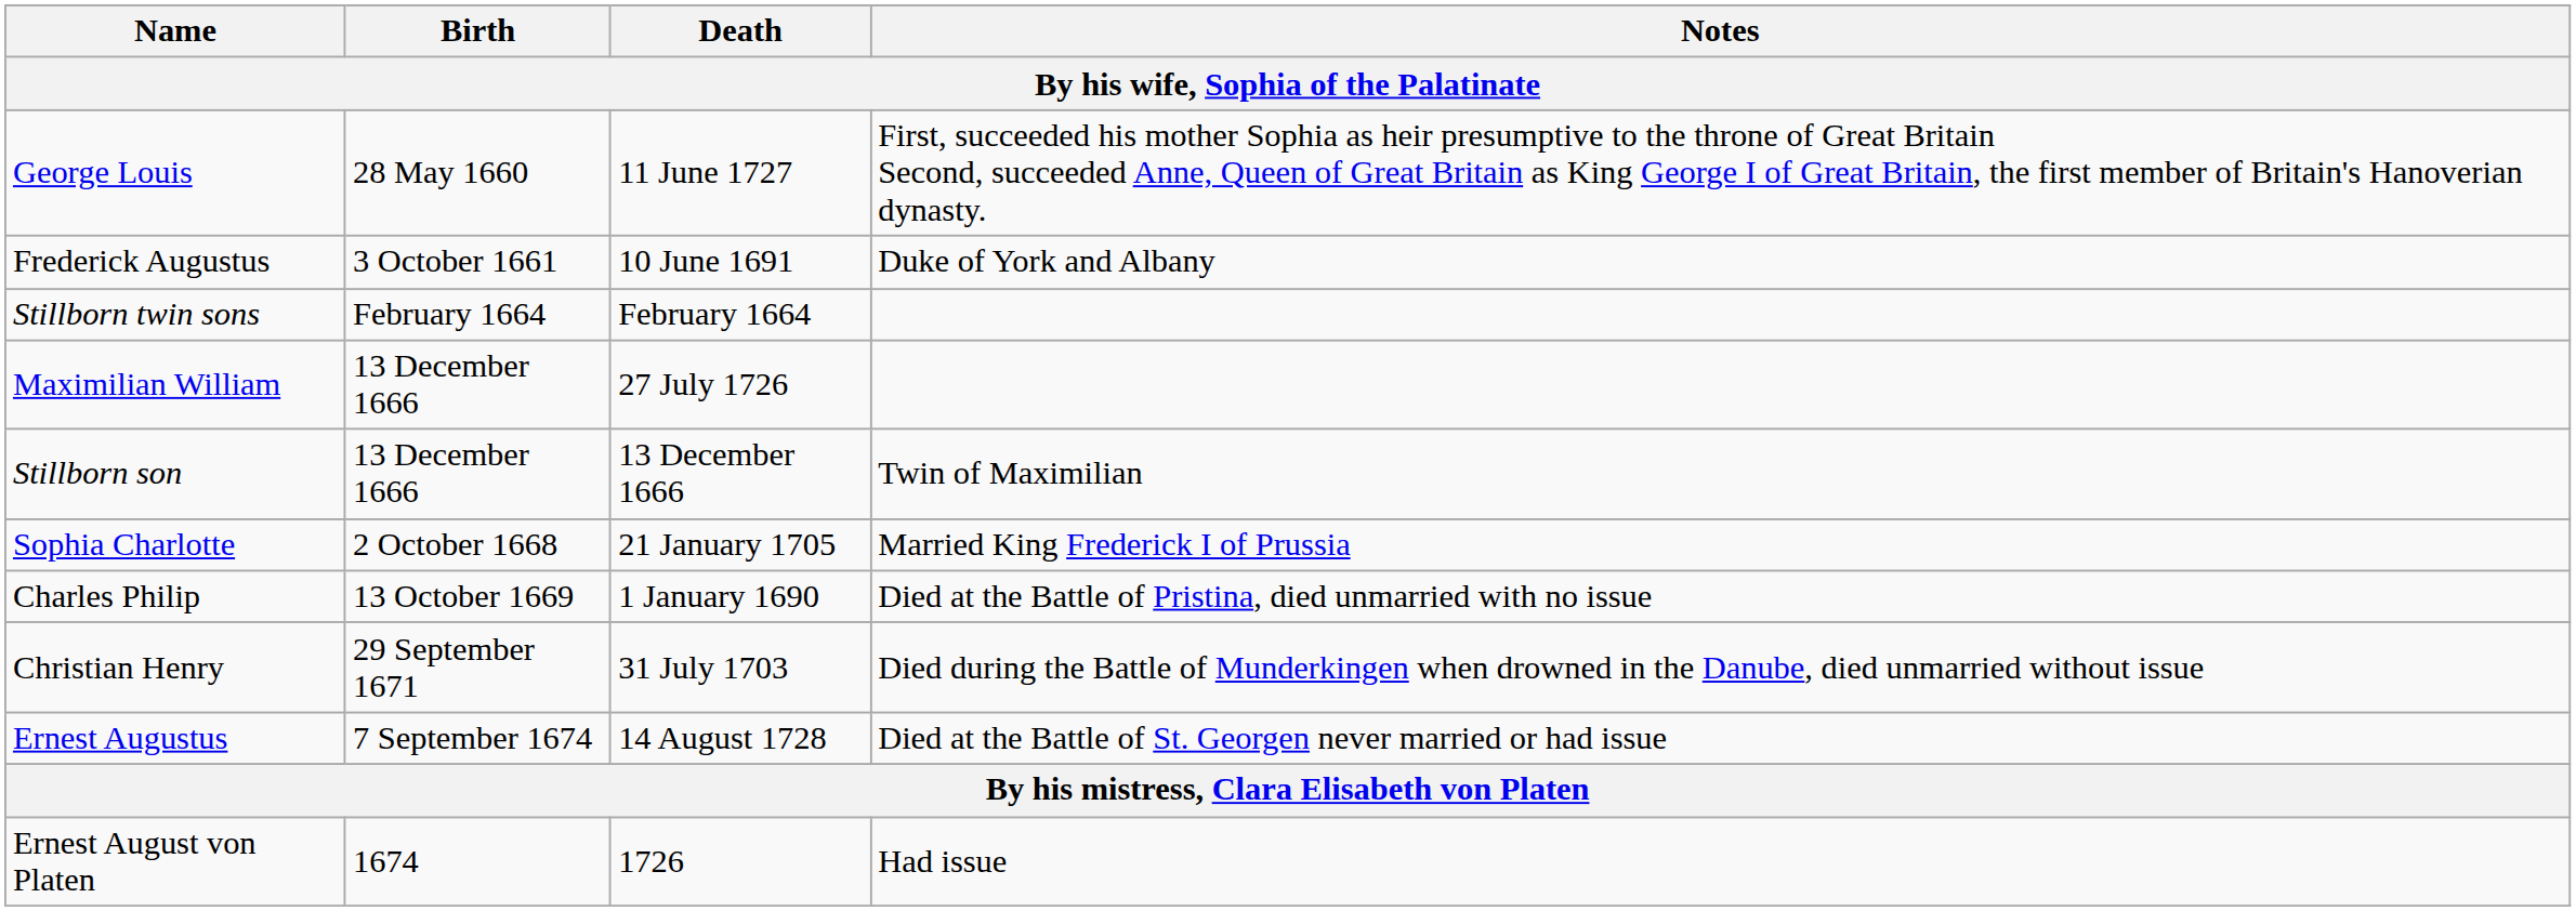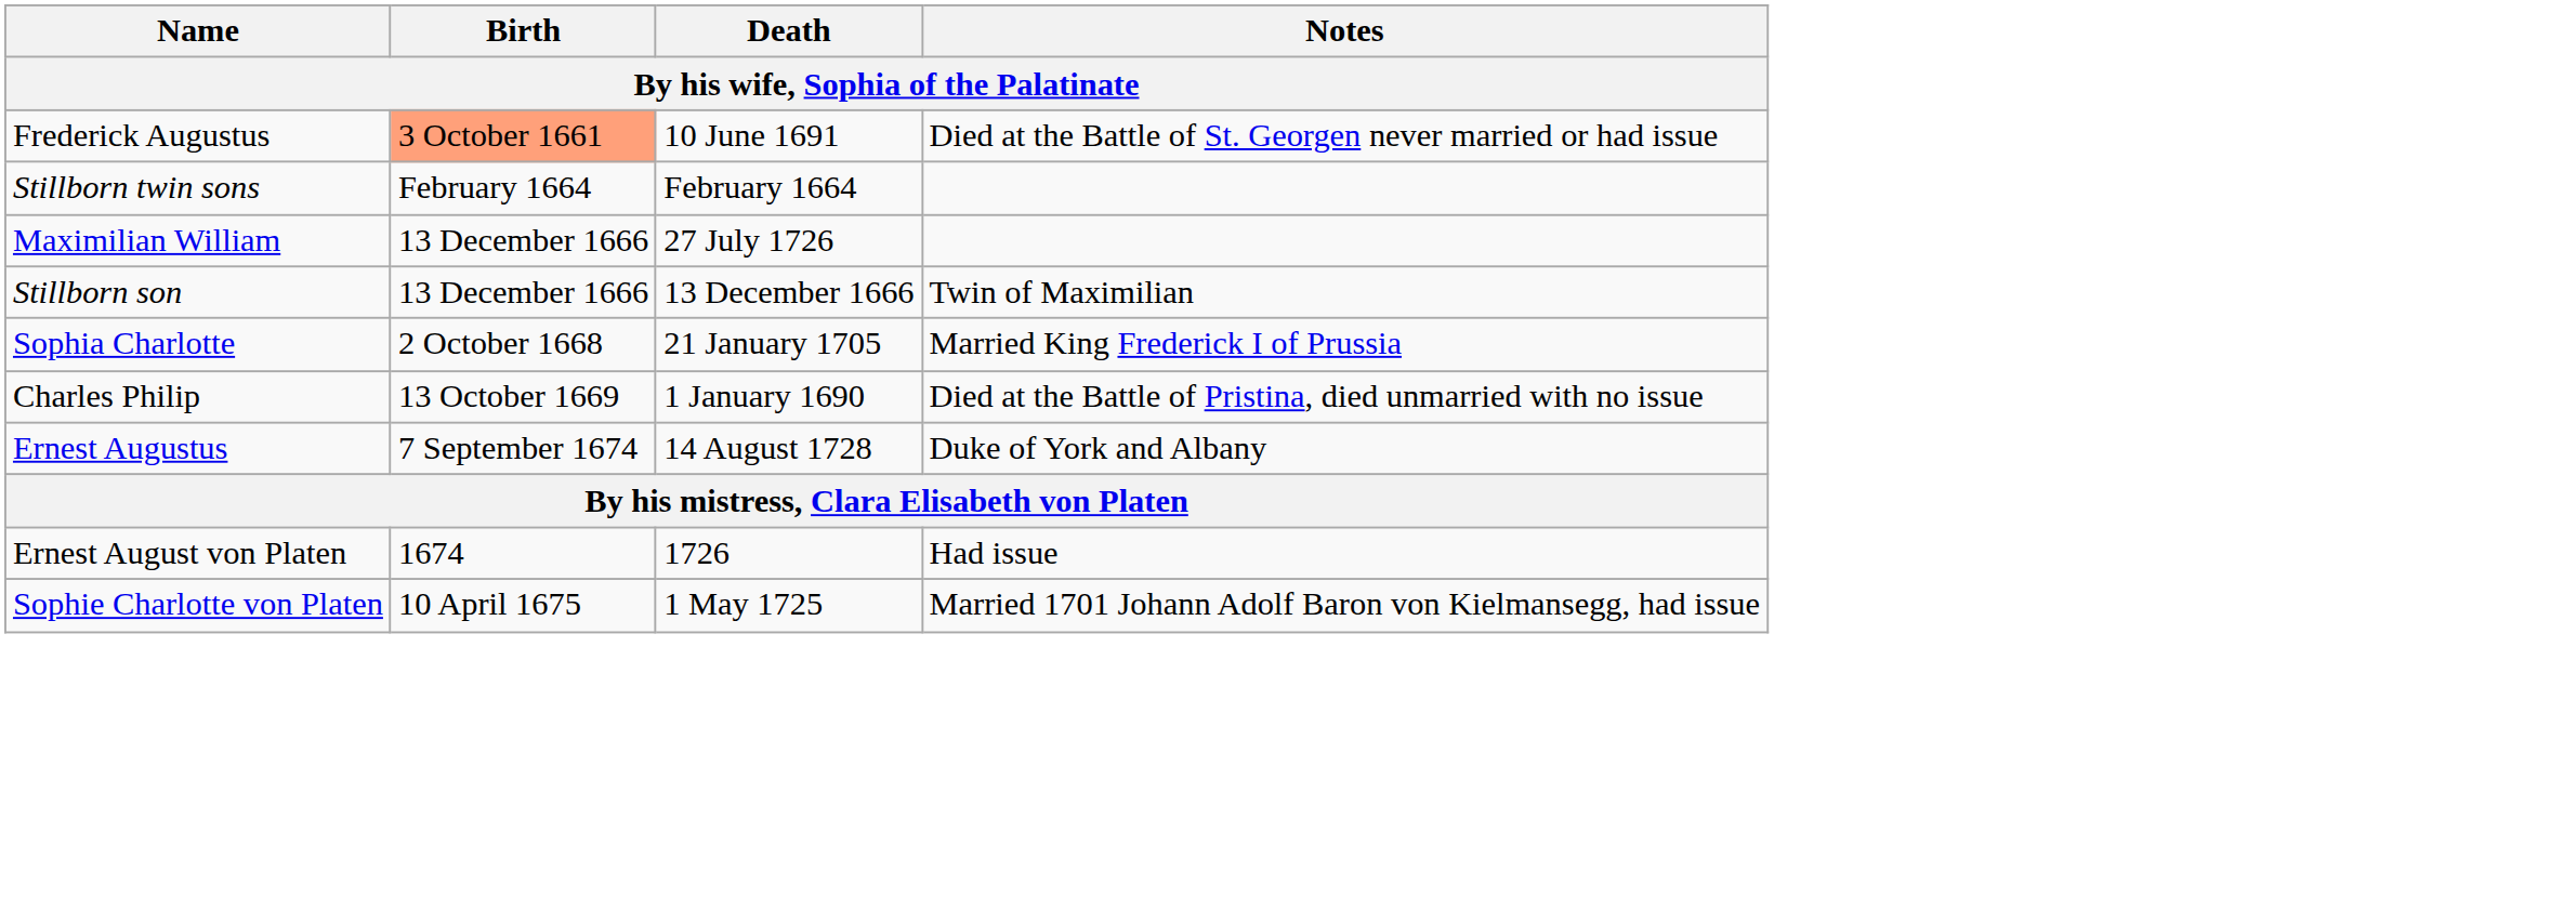 <table class="wikitable">
 <tr>
 <th>Name</th>
 <th>Birth</th>
 <th>Death</th>
 <th>Notes</th>
 </tr>
 <tr>
 <th colspan="4">By his wife, <a href='#'>Sophia of the Palatinate</a></th>
 </tr>
 <tr>
-<td><a href='#'>George Louis</a></td>
-<td>28 May 1660</td>
-<td>11 June 1727</td>
-<td>First, succeeded his mother Sophia as heir presumptive to the throne of Great Britain<br>Second, succeeded <a href='#'>Anne, Queen of Great Britain</a> as King <a href='#'>George I of Great Britain</a>, the first member of Britain's Hanoverian dynasty.</td>
-</tr>
-<tr>
 <td>Frederick Augustus</td>
-<td>3 October 1661</td>
+<td style="background: lightsalmon;">3 October 1661</td>
 <td>10 June 1691</td>
-<td>Duke of York and Albany</td>
+<td>Died at the Battle of <a href='#'>St. Georgen</a> never married or had issue</td>
 </tr>
 <tr>
 <td><em>Stillborn twin sons</em></td>
 <td>February 1664</td>
 <td>February 1664</td>
 <td></td>
 </tr>
 <tr>
 <td><a href='#'>Maximilian William</a></td>
 <td>13 December 1666</td>
 <td>27 July 1726</td>
 <td></td>
 </tr>
 <tr>
 <td><em>Stillborn son</em></td>
 <td>13 December 1666</td>
 <td>13 December 1666</td>
 <td>Twin of Maximilian</td>
 </tr>
 <tr>
 <td><a href='#'>Sophia Charlotte</a></td>
 <td>2 October 1668</td>
 <td>21 January 1705</td>
 <td>Married King <a href='#'>Frederick I of Prussia</a></td>
 </tr>
 <tr>
 <td>Charles Philip</td>
 <td>13 October 1669</td>
 <td>1 January 1690</td>
 <td>Died at the Battle of <a href='#'>Pristina</a>, died unmarried with no issue</td>
 </tr>
 <tr>
-<td>Christian Henry</td>
-<td>29 September 1671</td>
-<td>31 July 1703</td>
-<td>Died during the Battle of <a href='#'>Munderkingen</a> when drowned in the <a href='#'>Danube</a>, died unmarried without issue</td>
-</tr>
-<tr>
 <td><a href='#'>Ernest Augustus</a></td>
 <td>7 September 1674</td>
 <td>14 August 1728</td>
-<td>Died at the Battle of <a href='#'>St. Georgen</a> never married or had issue</td>
+<td>Duke of York and Albany</td>
 </tr>
 <tr>
 <th colspan="4">By his mistress, <a href='#'>Clara Elisabeth von Platen</a></th>
 </tr>
 <tr>
 <td>Ernest August von Platen</td>
 <td>1674</td>
 <td>1726</td>
 <td>Had issue</td>
 </tr>
+<tr>
+<td><a href='#'>Sophie Charlotte von Platen</a></td>
+<td>10 April 1675</td>
+<td>1 May 1725</td>
+<td>Married 1701 Johann Adolf Baron von Kielmansegg, had issue</td>
+</tr>
 </table>
